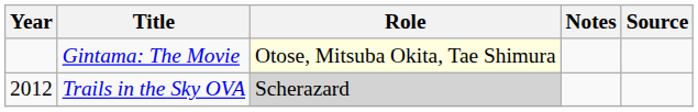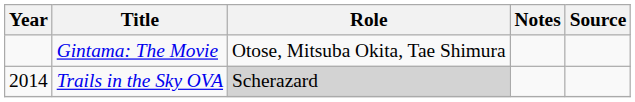 <table class="wikitable sortable plainrowheaders">
 <tr>
 <th>Year</th>
 <th>Title</th>
 <th>Role</th>
 <th class="unsortable">Notes</th>
 <th class="unsortable">Source</th>
 </tr>
 <tr>
 <td></td>
 <td><em><a href='#'>Gintama: The Movie</a></em></td>
-<td style="background: lightyellow;">Otose, Mitsuba Okita, Tae Shimura</td>
+<td>Otose, Mitsuba Okita, Tae Shimura</td>
 <td></td>
 <td></td>
 </tr>
 <tr>
-<td>2012</td>
+<td>2014</td>
 <td><em><a href='#'>Trails in the Sky OVA</a></em></td>
 <td style="background: lightgrey;">Scherazard</td>
 <td></td>
 <td></td>
 </tr>
 <tr>
 </tr>
 </table>
